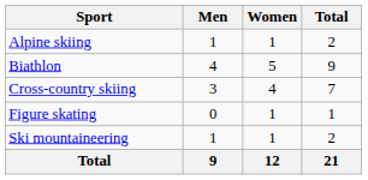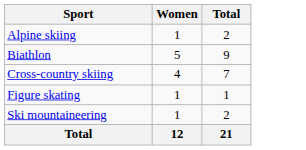 <table class="wikitable sortable" style="text-align:center">
 <tr>
 <th width=180>Sport</th>
-<th width=55>Men</th>
 <th width=55>Women</th>
 <th width=55>Total</th>
 </tr>
 <tr>
 <td align=left><a href='#'>Alpine skiing</a></td>
 <td>1</td>
-<td>1</td>
 <td>2</td>
 </tr>
 <tr>
 <td align=left><a href='#'>Biathlon</a></td>
-<td>4</td>
 <td>5</td>
 <td>9</td>
 </tr>
 <tr>
 <td align=left><a href='#'>Cross-country skiing</a></td>
-<td>3</td>
 <td>4</td>
 <td>7</td>
 </tr>
 <tr>
 <td align=left><a href='#'>Figure skating</a></td>
-<td>0</td>
 <td>1</td>
 <td>1</td>
 </tr>
 <tr>
 <td align=left><a href='#'>Ski mountaineering</a></td>
 <td>1</td>
-<td>1</td>
 <td>2</td>
 </tr>
 <tr>
 <th>Total</th>
-<th>9</th>
 <th>12</th>
 <th>21</th>
 </tr>
 </table>
